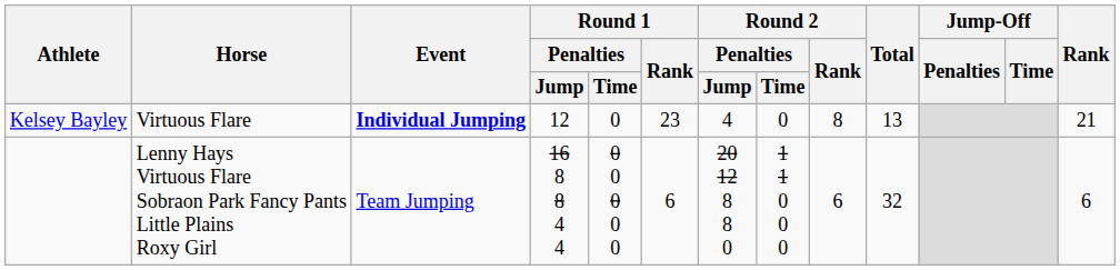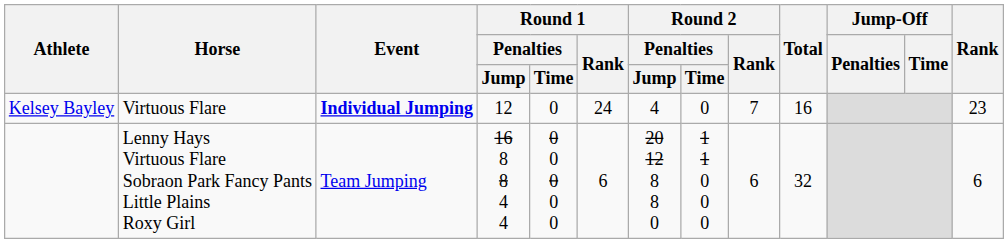 <table class="wikitable" border="1" style="font-size:90%">
 <tr>
 <th rowspan=3>Athlete</th>
 <th rowspan=3>Horse</th>
 <th rowspan=3>Event</th>
 <th colspan=3>Round 1</th>
 <th colspan=3>Round 2</th>
 <th rowspan=3>Total</th>
 <th colspan=2>Jump-Off</th>
 <th rowspan=3>Rank</th>
 </tr>
 <tr>
 <th colspan=2>Penalties</th>
 <th rowspan=2>Rank</th>
 <th colspan=2>Penalties</th>
 <th rowspan=2>Rank</th>
 <th rowspan=2>Penalties</th>
 <th rowspan=2>Time</th>
 </tr>
 <tr>
 <th>Jump</th>
 <th>Time</th>
 <th>Jump</th>
 <th>Time</th>
 </tr>
 <tr>
 <td><a href='#'>Kelsey Bayley</a></td>
 <td>Virtuous Flare</td>
 <td><strong><a href='#'>Individual Jumping</a></strong></td>
 <td align=center>12</td>
 <td align=center>0</td>
-<td align=center>23</td>
+<td align=center>24</td>
 <td align=center>4</td>
 <td align=center>0</td>
-<td align=center>8</td>
-<td align=center>13</td>
+<td align=center>7</td>
+<td align=center>16</td>
 <td colspan=2 bgcolor=#DCDCDC></td>
-<td align=center>21</td>
+<td align=center>23</td>
 </tr>
 <tr>
 <td><br><br><br><br></td>
 <td>Lenny Hays<br>Virtuous Flare<br>Sobraon Park Fancy Pants<br>Little Plains<br>Roxy Girl</td>
 <td><a href='#'>Team Jumping</a></td>
 <td align=center><s>16</s><br>8<br><s>8</s><br>4<br>4</td>
 <td align=center><s>0</s><br>0<br><s>0</s><br>0<br>0</td>
 <td align=center>6</td>
 <td align=center><s>20</s><br><s>12</s><br>8<br>8<br>0</td>
 <td align=center><s>1</s><br><s>1</s><br>0<br>0<br>0</td>
 <td align=center>6</td>
 <td align=center>32</td>
 <td colspan=2 bgcolor=#DCDCDC></td>
 <td align=center>6</td>
 </tr>
 </table>
